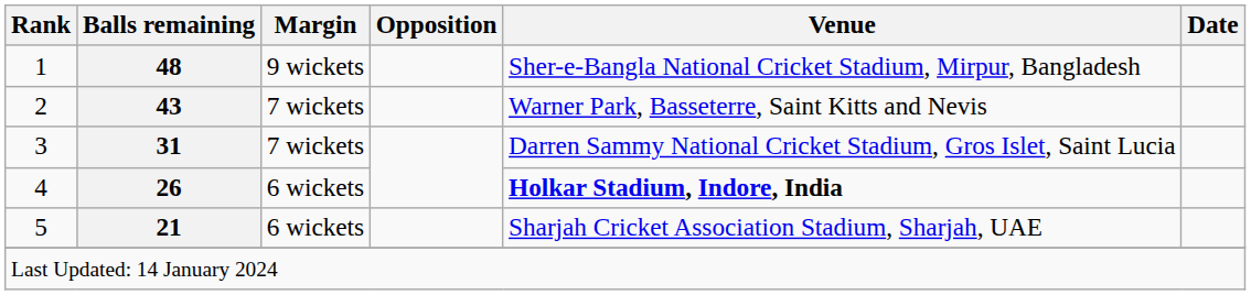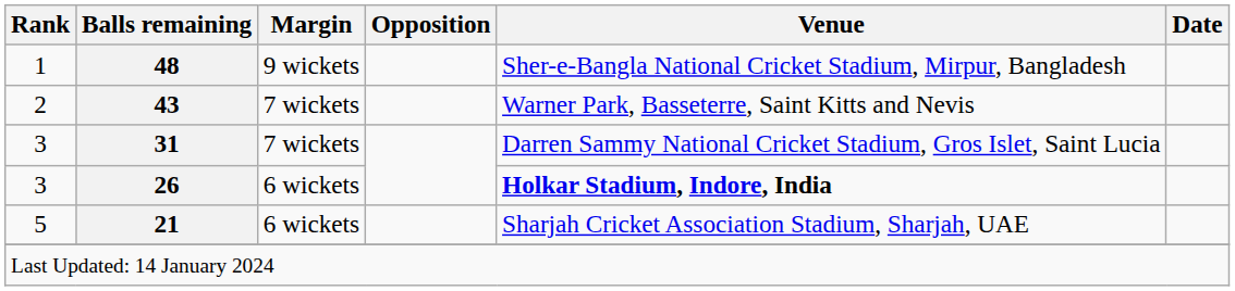 <table class="wikitable plainrowheaders sortable">
 <tr>
 <th scope=col>Rank</th>
 <th scope=col>Balls remaining</th>
 <th scope=col>Margin</th>
 <th scope=col>Opposition</th>
 <th scope=col>Venue</th>
 <th scope=col>Date</th>
 </tr>
 <tr>
 <td align=center>1</td>
 <th scope=row style=text-align:center>48</th>
 <td scope=row style=text-align:center;>9 wickets</td>
 <td></td>
 <td><a href='#'>Sher-e-Bangla National Cricket Stadium</a>, <a href='#'>Mirpur</a>, Bangladesh</td>
 <td> </td>
 </tr>
 <tr>
 <td align=center>2</td>
 <th scope=row style=text-align:center>43</th>
 <td scope=row style=text-align:center;>7 wickets</td>
 <td></td>
 <td><a href='#'>Warner Park</a>, <a href='#'>Basseterre</a>, Saint Kitts and Nevis</td>
 <td></td>
 </tr>
 <tr>
 <td align=center>3</td>
 <th scope=row style=text-align:center>31</th>
 <td scope=row style=text-align:center;>7 wickets</td>
 <td rowspan=2></td>
 <td><a href='#'>Darren Sammy National Cricket Stadium</a>, <a href='#'>Gros Islet</a>, Saint Lucia</td>
 <td> </td>
 </tr>
 <tr>
-<td align=center>4</td>
+<td align=center>3</td>
 <th scope=row style=text-align:center>26</th>
 <td scope=row style=text-align:center;>6 wickets</td>
 <td><strong><a href='#'>Holkar Stadium</a>, <a href='#'>Indore</a>, India</strong></td>
 <td></td>
 </tr>
 <tr>
 <td align=center>5</td>
 <th scope=row style=text-align:center>21</th>
 <td scope=row style=text-align:center;>6 wickets</td>
 <td></td>
 <td><a href='#'>Sharjah Cricket Association Stadium</a>, <a href='#'>Sharjah</a>, UAE</td>
 <td></td>
 </tr>
 <tr>
 </tr>
 <tr class=sortbottom>
 <td colspan=6><small>Last Updated: 14 January 2024</small></td>
 </tr>
 </table>
